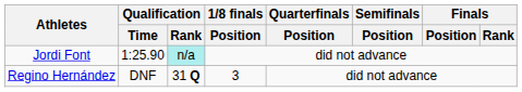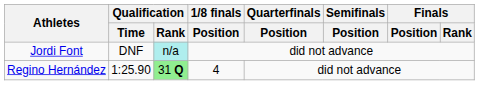 <table class="wikitable" border="1">
 <tr>
 <th rowspan=2>Athletes</th>
 <th colspan=2>Qualification</th>
 <th>1/8 finals</th>
 <th>Quarterfinals</th>
 <th>Semifinals</th>
 <th colspan=2>Finals</th>
 </tr>
 <tr>
 <th>Time</th>
 <th>Rank</th>
 <th>Position</th>
 <th>Position</th>
 <th>Position</th>
 <th>Position</th>
 <th>Rank</th>
 </tr>
 <tr align=center>
 <td><a href='#'>Jordi Font</a></td>
-<td>1:25.90</td>
+<td>DNF</td>
 <td style="background: paleturquoise;">n/a</td>
 <td colspan=5>did not advance</td>
 </tr>
 <tr align=center>
 <td><a href='#'>Regino Hernández</a></td>
-<td>DNF</td>
-<td>31 <strong>Q</strong></td>
-<td>3</td>
+<td>1:25.90</td>
+<td style="background: lightgreen;">31 <strong>Q</strong></td>
+<td>4</td>
 <td colspan=4>did not advance</td>
 </tr>
 </table>
